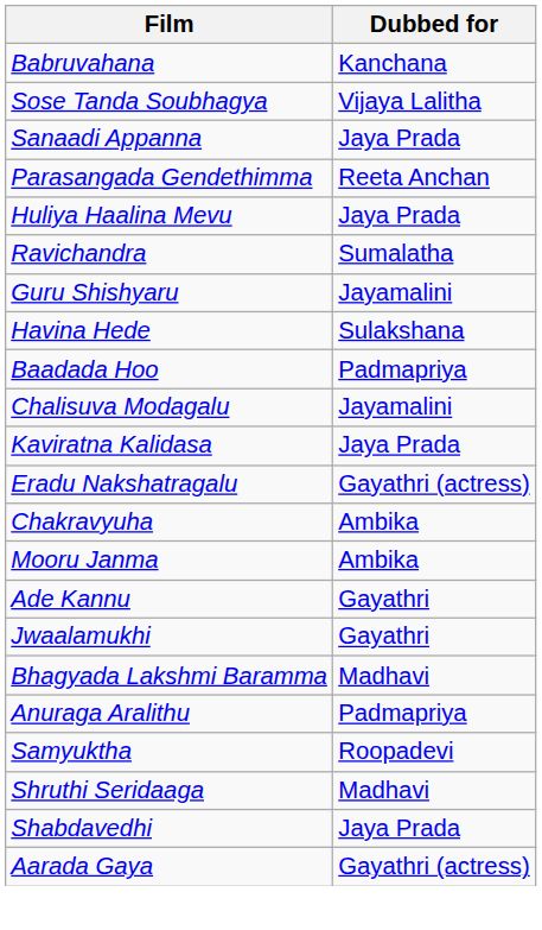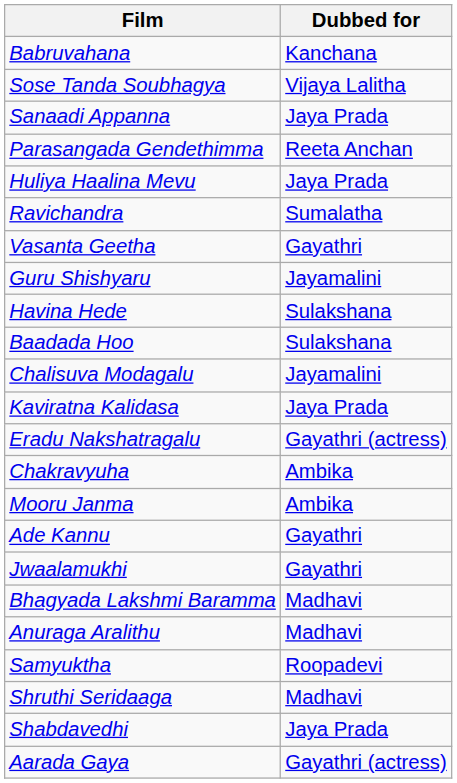 <table class="wikitable sortable">
 <tr>
 <th>Film</th>
 <th>Dubbed for</th>
 </tr>
 <tr>
 <td><em><a href='#'>Babruvahana</a></em></td>
 <td><a href='#'>Kanchana</a></td>
 </tr>
 <tr>
 <td><em><a href='#'>Sose Tanda Soubhagya</a></em></td>
 <td><a href='#'>Vijaya Lalitha</a></td>
 </tr>
 <tr>
 <td><em><a href='#'>Sanaadi Appanna</a></em></td>
 <td><a href='#'>Jaya Prada</a></td>
 </tr>
 <tr>
 <td><em><a href='#'>Parasangada Gendethimma</a></em></td>
 <td><a href='#'>Reeta Anchan</a></td>
 </tr>
 <tr>
 <td><em><a href='#'>Huliya Haalina Mevu</a></em></td>
 <td><a href='#'>Jaya Prada</a></td>
 </tr>
 <tr>
 <td><em><a href='#'>Ravichandra</a></em></td>
 <td><a href='#'>Sumalatha</a></td>
 </tr>
 <tr>
+<td><em><a href='#'>Vasanta Geetha</a></em></td>
+<td><a href='#'>Gayathri</a></td>
+</tr>
+<tr>
 <td><em><a href='#'>Guru Shishyaru</a></em></td>
 <td><a href='#'>Jayamalini</a></td>
 </tr>
 <tr>
 <td><em><a href='#'>Havina Hede</a></em></td>
 <td><a href='#'>Sulakshana</a></td>
 </tr>
 <tr>
 <td><em><a href='#'>Baadada Hoo</a></em></td>
-<td><a href='#'>Padmapriya</a></td>
+<td><a href='#'>Sulakshana</a></td>
 </tr>
 <tr>
 <td><em><a href='#'>Chalisuva Modagalu</a></em></td>
 <td><a href='#'>Jayamalini</a></td>
 </tr>
 <tr>
 <td><em><a href='#'>Kaviratna Kalidasa</a></em></td>
 <td><a href='#'>Jaya Prada</a></td>
 </tr>
 <tr>
 <td><em><a href='#'>Eradu Nakshatragalu</a></em></td>
 <td><a href='#'>Gayathri (actress)</a></td>
 </tr>
 <tr>
 <td><em><a href='#'>Chakravyuha</a></em></td>
 <td><a href='#'>Ambika</a></td>
 </tr>
 <tr>
 <td><em><a href='#'>Mooru Janma</a></em></td>
 <td><a href='#'>Ambika</a></td>
 </tr>
 <tr>
 <td><em><a href='#'>Ade Kannu</a></em></td>
 <td><a href='#'>Gayathri</a></td>
 </tr>
 <tr>
 <td><em><a href='#'>Jwaalamukhi</a></em></td>
 <td><a href='#'>Gayathri</a></td>
 </tr>
 <tr>
 <td><em><a href='#'>Bhagyada Lakshmi Baramma</a></em></td>
 <td><a href='#'>Madhavi</a></td>
 </tr>
 <tr>
 <td><em><a href='#'>Anuraga Aralithu</a></em></td>
-<td><a href='#'>Padmapriya</a></td>
+<td><a href='#'>Madhavi</a></td>
 </tr>
 <tr>
 <td><em><a href='#'>Samyuktha</a></em></td>
 <td><a href='#'>Roopadevi</a></td>
 </tr>
 <tr>
 <td><em><a href='#'>Shruthi Seridaaga</a></em></td>
 <td><a href='#'>Madhavi</a></td>
 </tr>
 <tr>
 <td><em><a href='#'>Shabdavedhi</a></em></td>
 <td><a href='#'>Jaya Prada</a></td>
 </tr>
 <tr>
 <td><em><a href='#'>Aarada Gaya</a></em></td>
 <td><a href='#'>Gayathri (actress)</a></td>
 </tr>
 </table>
